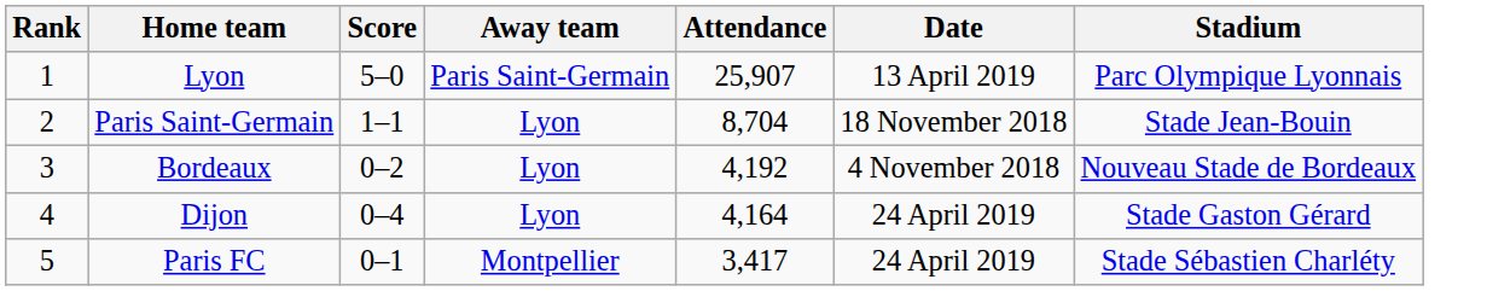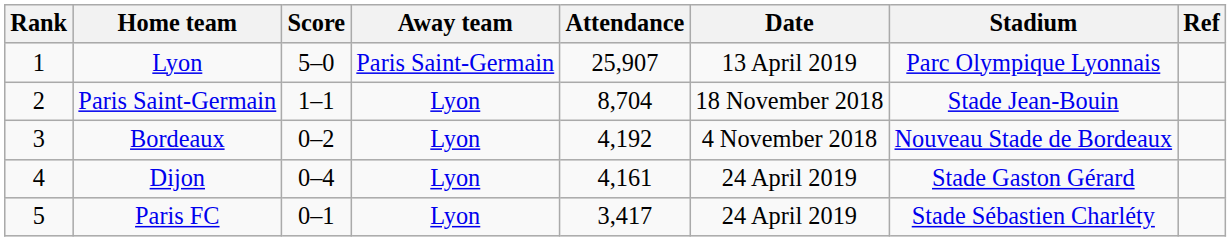 <table class="wikitable sortable" style="font-size: 100%;text-align: center;">
 <tr>
 <th>Rank</th>
 <th>Home team</th>
 <th>Score</th>
 <th>Away team</th>
 <th>Attendance</th>
 <th>Date</th>
 <th>Stadium</th>
+<th>Ref</th>
 </tr>
 <tr>
 <td>1</td>
 <td><a href='#'>Lyon</a></td>
 <td>5–0</td>
 <td><a href='#'>Paris Saint-Germain</a></td>
 <td>25,907</td>
 <td>13 April 2019</td>
 <td><a href='#'>Parc Olympique Lyonnais</a></td>
+<td></td>
 </tr>
 <tr>
 <td>2</td>
 <td><a href='#'>Paris Saint-Germain</a></td>
 <td>1–1</td>
 <td><a href='#'>Lyon</a></td>
 <td>8,704</td>
 <td>18 November 2018</td>
 <td><a href='#'>Stade Jean-Bouin</a></td>
+<td></td>
 </tr>
 <tr>
 <td>3</td>
 <td><a href='#'>Bordeaux</a></td>
 <td>0–2</td>
 <td><a href='#'>Lyon</a></td>
 <td>4,192</td>
 <td>4 November 2018</td>
 <td><a href='#'>Nouveau Stade de Bordeaux</a></td>
+<td></td>
 </tr>
 <tr>
 <td>4</td>
 <td><a href='#'>Dijon</a></td>
 <td>0–4</td>
 <td><a href='#'>Lyon</a></td>
-<td>4,164</td>
+<td>4,161</td>
 <td>24 April 2019</td>
 <td><a href='#'>Stade Gaston Gérard</a></td>
+<td></td>
 </tr>
 <tr>
 <td>5</td>
 <td><a href='#'>Paris FC</a></td>
 <td>0–1</td>
-<td><a href='#'>Montpellier</a></td>
+<td><a href='#'>Lyon</a></td>
 <td>3,417</td>
 <td>24 April 2019</td>
 <td><a href='#'>Stade Sébastien Charléty</a></td>
+<td></td>
 </tr>
 </table>
